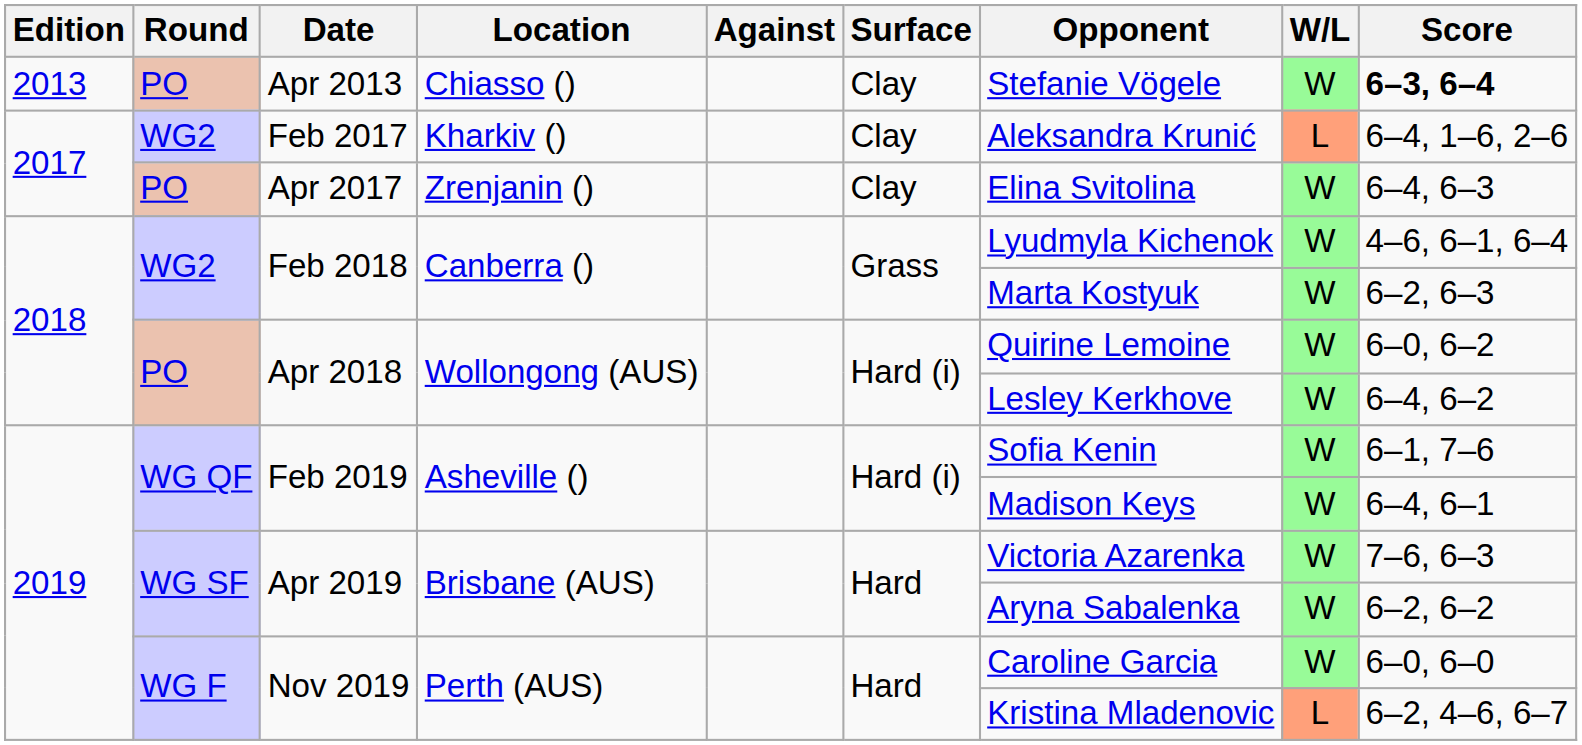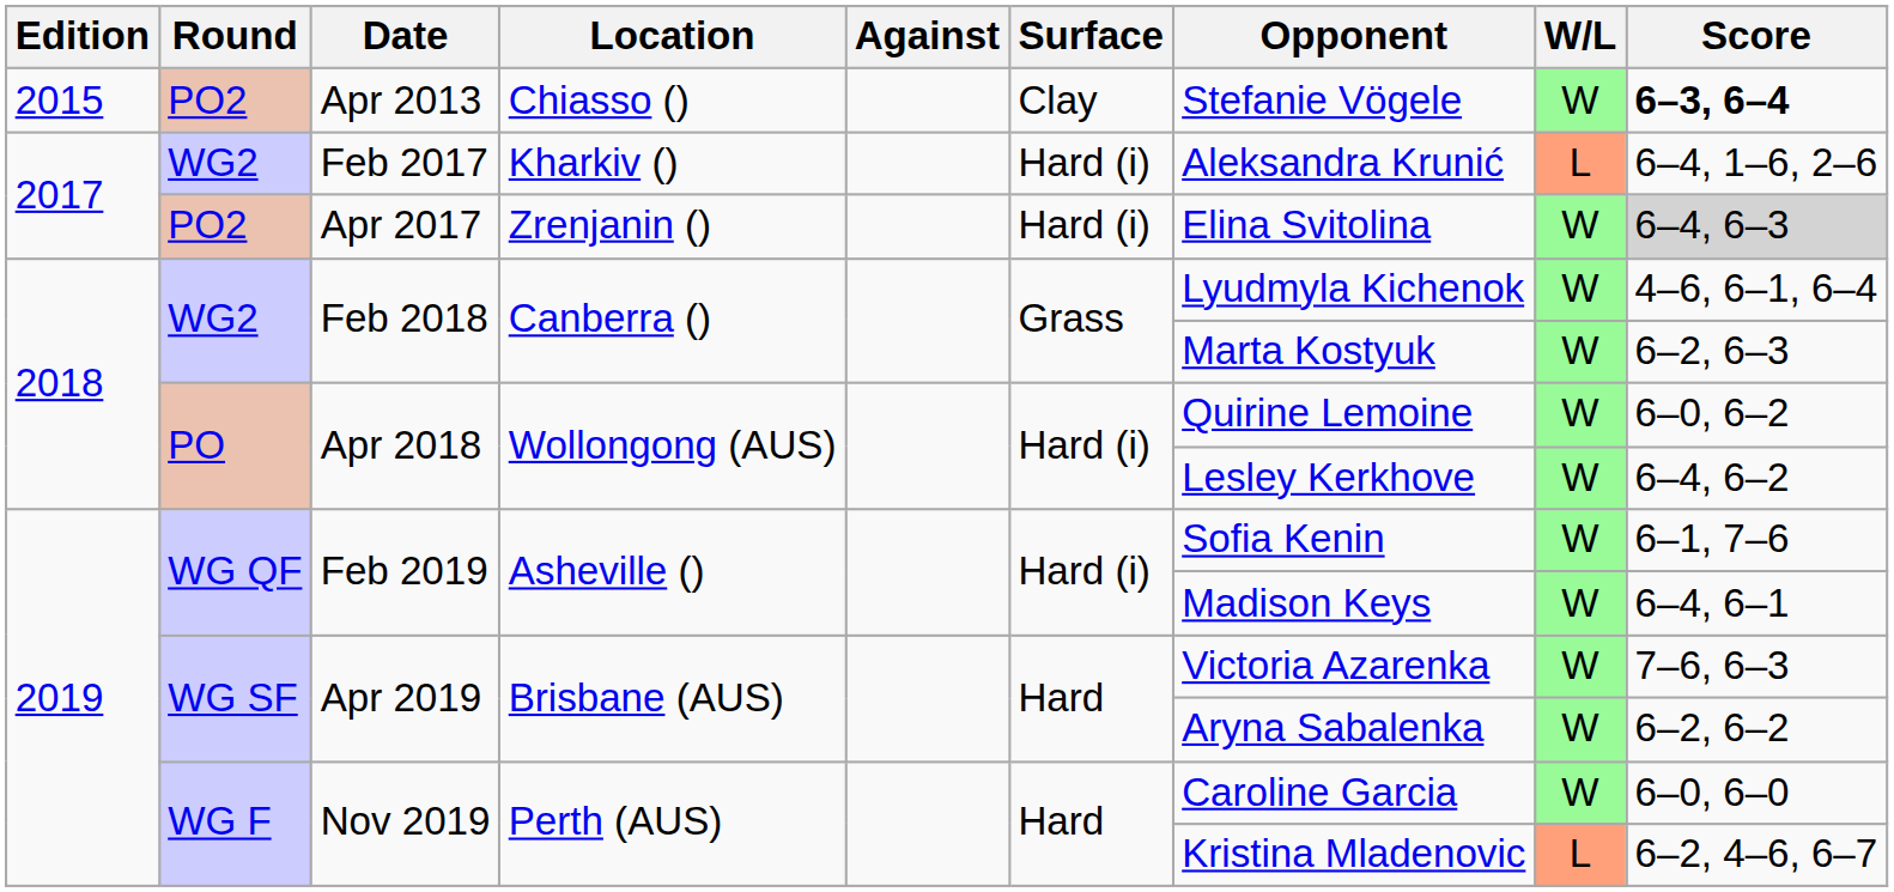 <table class=wikitable>
 <tr>
 <th>Edition</th>
 <th>Round</th>
 <th>Date</th>
 <th>Location</th>
 <th>Against</th>
 <th>Surface</th>
 <th>Opponent</th>
 <th>W/L</th>
 <th>Score</th>
 </tr>
 <tr>
-<td><a href='#'>2013</a></td>
-<td style="background:#EBC2AF;"><a href='#'>PO</a></td>
+<td><a href='#'>2015</a></td>
+<td style="background:#ebc2af;"><a href='#'>PO2</a></td>
 <td>Apr 2013</td>
 <td><a href='#'>Chiasso</a> ()</td>
 <td></td>
 <td>Clay</td>
 <td><a href='#'>Stefanie Vögele</a></td>
 <td style="text-align:center; background:#98fb98;">W</td>
 <td><strong>6–3, 6–4</strong></td>
 </tr>
 <tr>
 <td rowspan="2"><a href='#'>2017</a></td>
 <td style="background:#ccccff;"><a href='#'>WG2</a></td>
 <td>Feb 2017</td>
 <td><a href='#'>Kharkiv</a> ()</td>
 <td></td>
-<td>Clay</td>
+<td>Hard (i)</td>
 <td><a href='#'>Aleksandra Krunić</a></td>
 <td style="text-align:center; background:#ffa07a;">L</td>
 <td>6–4, 1–6, 2–6</td>
 </tr>
 <tr>
-<td style="background:#EBC2AF;"><a href='#'>PO</a></td>
+<td style="background:#ebc2af;"><a href='#'>PO2</a></td>
 <td>Apr 2017</td>
 <td><a href='#'>Zrenjanin</a> ()</td>
 <td></td>
-<td>Clay</td>
+<td>Hard (i)</td>
 <td><a href='#'>Elina Svitolina</a></td>
 <td style="text-align:center; background:#98fb98;">W</td>
-<td>6–4, 6–3</td>
+<td style="background: lightgrey;">6–4, 6–3</td>
 </tr>
 <tr>
 <td rowspan="4"><a href='#'>2018</a></td>
 <td style="background:#CCCCFF;" rowspan=2><a href='#'>WG2</a></td>
 <td rowspan="2">Feb 2018</td>
 <td rowspan=2><a href='#'>Canberra</a> ()</td>
 <td rowspan=2></td>
 <td rowspan=2>Grass</td>
 <td><a href='#'>Lyudmyla Kichenok</a></td>
 <td style="text-align:center; background:#98fb98;">W</td>
 <td>4–6, 6–1, 6–4</td>
 </tr>
 <tr>
 <td><a href='#'>Marta Kostyuk</a></td>
 <td style="text-align:center; background:#98fb98;">W</td>
 <td>6–2, 6–3</td>
 </tr>
 <tr>
 <td style="background:#ebc2af;" rowspan=2><a href='#'>PO</a></td>
 <td rowspan="2">Apr 2018</td>
 <td rowspan=2><a href='#'>Wollongong</a> (AUS)</td>
 <td rowspan=2></td>
 <td rowspan=2>Hard (i)</td>
 <td><a href='#'>Quirine Lemoine</a></td>
 <td style="text-align:center; background:#98fb98;">W</td>
 <td>6–0, 6–2</td>
 </tr>
 <tr>
 <td><a href='#'>Lesley Kerkhove</a></td>
 <td style="text-align:center; background:#98fb98;">W</td>
 <td>6–4, 6–2</td>
 </tr>
 <tr>
 <td rowspan="6"><a href='#'>2019</a></td>
 <td style="background:#ccccff;" rowspan=2><a href='#'>WG QF</a></td>
 <td rowspan="2">Feb 2019</td>
 <td rowspan=2><a href='#'>Asheville</a> ()</td>
 <td rowspan=2></td>
 <td rowspan=2>Hard (i)</td>
 <td><a href='#'>Sofia Kenin</a></td>
 <td style="text-align:center; background:#98fb98;">W</td>
 <td>6–1, 7–6</td>
 </tr>
 <tr>
 <td><a href='#'>Madison Keys</a></td>
 <td style="text-align:center; background:#98fb98;">W</td>
 <td>6–4, 6–1</td>
 </tr>
 <tr>
 <td style="background:#ccccff;" rowspan=2><a href='#'>WG SF</a></td>
 <td rowspan="2">Apr 2019</td>
 <td rowspan=2><a href='#'>Brisbane</a> (AUS)</td>
 <td rowspan=2></td>
 <td rowspan=2>Hard</td>
 <td><a href='#'>Victoria Azarenka</a></td>
 <td style="text-align:center; background:#98fb98;">W</td>
 <td>7–6, 6–3</td>
 </tr>
 <tr>
 <td><a href='#'>Aryna Sabalenka</a></td>
 <td style="text-align:center; background:#98fb98;">W</td>
 <td>6–2, 6–2</td>
 </tr>
 <tr>
 <td style="background:#ccccff;" rowspan=2><a href='#'>WG F</a></td>
 <td rowspan="2">Nov 2019</td>
 <td rowspan=2><a href='#'>Perth</a> (AUS)</td>
 <td rowspan=2></td>
 <td rowspan=2>Hard</td>
 <td><a href='#'>Caroline Garcia</a></td>
 <td style="text-align:center; background:#98fb98;">W</td>
 <td>6–0, 6–0</td>
 </tr>
 <tr>
 <td><a href='#'>Kristina Mladenovic</a></td>
 <td style="text-align:center; background:#ffa07a;">L</td>
 <td>6–2, 4–6, 6–7</td>
 </tr>
 </table>
